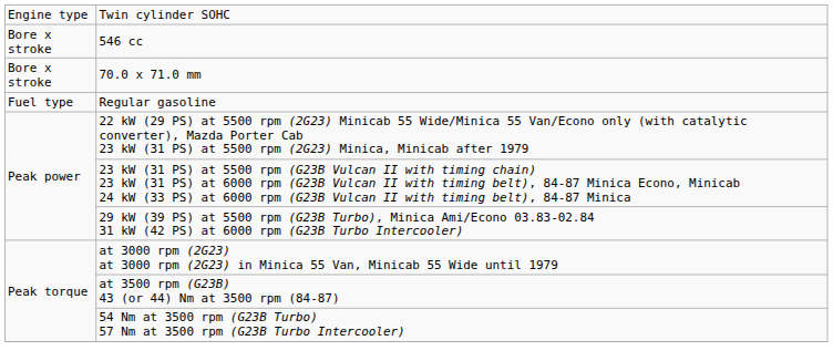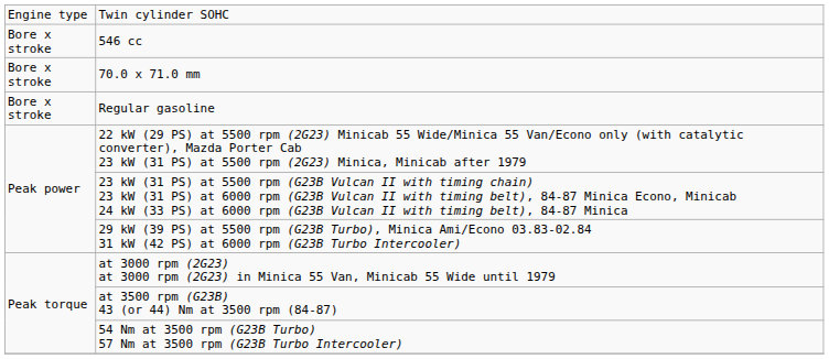 <table class="wikitable" width="70%">
 <tr>
 <td>Engine type</td>
 <td>Twin cylinder SOHC</td>
 </tr>
 <tr>
 <td>Bore x stroke</td>
 <td>546 cc</td>
 </tr>
 <tr>
 <td>Bore x stroke</td>
 <td>70.0 x 71.0 mm</td>
 </tr>
 <tr>
-<td>Fuel type</td>
+<td>Bore x stroke</td>
 <td>Regular gasoline</td>
 </tr>
 <tr>
 <td rowspan="3">Peak power</td>
 <td>22 kW (29 PS) at 5500 rpm <em>(2G23)</em> Minicab 55 Wide/Minica 55 Van/Econo only (with catalytic converter), Mazda Porter Cab<br>23 kW (31 PS) at 5500 rpm <em>(2G23)</em> Minica, Minicab after 1979</td>
 </tr>
 <tr>
 <td>23 kW (31 PS) at 5500 rpm <em>(G23B Vulcan II with timing chain)</em><br>23 kW (31 PS) at 6000 rpm <em>(G23B Vulcan II with timing belt)</em>, 84-87 Minica Econo, Minicab<br>24 kW (33 PS) at 6000 rpm <em>(G23B Vulcan II with timing belt)</em>, 84-87 Minica</td>
 </tr>
 <tr>
 <td>29 kW (39 PS) at 5500 rpm <em>(G23B Turbo)</em>, Minica Ami/Econo 03.83-02.84<br>31 kW (42 PS) at 6000 rpm <em>(G23B Turbo Intercooler)</em></td>
 </tr>
 <tr>
 <td rowspan="3">Peak torque</td>
 <td> at 3000 rpm <em>(2G23)</em><br> at 3000 rpm <em>(2G23)</em> in Minica 55 Van, Minicab 55 Wide until 1979</td>
 </tr>
 <tr>
 <td> at 3500 rpm <em>(G23B)</em><br>43 (or 44) Nm at 3500 rpm (84-87)</td>
 </tr>
 <tr>
 <td>54 Nm at 3500 rpm <em>(G23B Turbo)</em><br>57 Nm at 3500 rpm <em>(G23B Turbo Intercooler)</em></td>
 </tr>
 <tr>
 </tr>
 </table>
